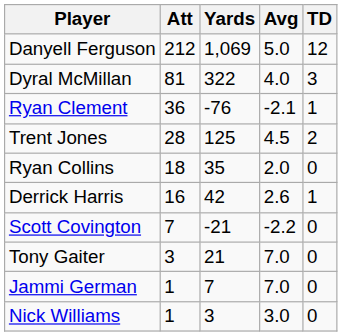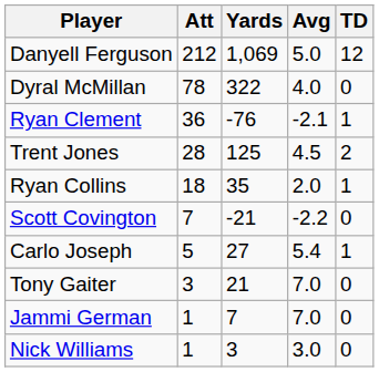 <table class="wikitable">
 <tr>
 <th>Player</th>
 <th>Att</th>
 <th>Yards</th>
 <th>Avg</th>
 <th>TD</th>
 </tr>
 <tr>
 <td>Danyell Ferguson</td>
 <td>212</td>
 <td>1,069</td>
 <td>5.0</td>
 <td>12</td>
 </tr>
 <tr>
 <td>Dyral McMillan</td>
-<td>81</td>
+<td>78</td>
 <td>322</td>
 <td>4.0</td>
-<td>3</td>
+<td>0</td>
 </tr>
 <tr>
 <td><a href='#'>Ryan Clement</a></td>
 <td>36</td>
 <td>-76</td>
 <td>-2.1</td>
 <td>1</td>
 </tr>
 <tr>
 <td>Trent Jones</td>
 <td>28</td>
 <td>125</td>
 <td>4.5</td>
 <td>2</td>
 </tr>
 <tr>
 <td>Ryan Collins</td>
 <td>18</td>
 <td>35</td>
 <td>2.0</td>
-<td>0</td>
-</tr>
-<tr>
-<td>Derrick Harris</td>
-<td>16</td>
-<td>42</td>
-<td>2.6</td>
 <td>1</td>
 </tr>
 <tr>
 <td><a href='#'>Scott Covington</a></td>
 <td>7</td>
 <td>-21</td>
 <td>-2.2</td>
 <td>0</td>
+</tr>
+<tr>
+<td>Carlo Joseph</td>
+<td>5</td>
+<td>27</td>
+<td>5.4</td>
+<td>1</td>
 </tr>
 <tr>
 <td>Tony Gaiter</td>
 <td>3</td>
 <td>21</td>
 <td>7.0</td>
 <td>0</td>
 </tr>
 <tr>
 <td><a href='#'>Jammi German</a></td>
 <td>1</td>
 <td>7</td>
 <td>7.0</td>
 <td>0</td>
 </tr>
 <tr>
 <td><a href='#'>Nick Williams</a></td>
 <td>1</td>
 <td>3</td>
 <td>3.0</td>
 <td>0</td>
 </tr>
 </table>
